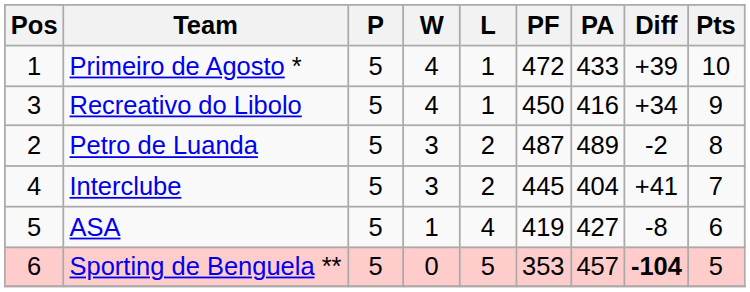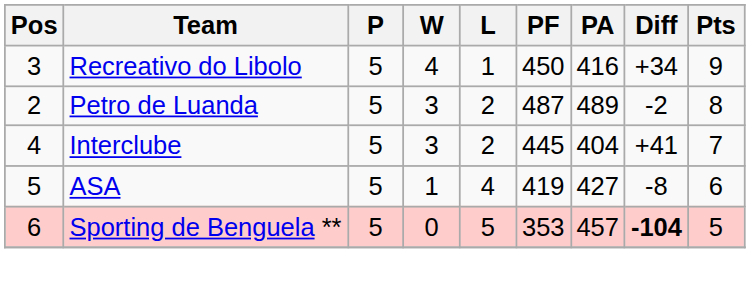 <table class="wikitable" style="text-align:center; font-size:90%">
 <tr>
 <th width=25>Pos</th>
 <th>Team</th>
 <th width=25>P</th>
 <th width=25>W</th>
 <th width=25>L</th>
 <th>PF</th>
 <th>PA</th>
 <th>Diff</th>
 <th width=25>Pts</th>
-</tr>
-<tr>
-<td>1</td>
-<td align=left><a href='#'>Primeiro de Agosto</a> *</td>
-<td>5</td>
-<td>4</td>
-<td>1</td>
-<td>472</td>
-<td>433</td>
-<td>+39</td>
-<td>10</td>
 </tr>
 <tr>
 <td>3</td>
 <td align=left><a href='#'>Recreativo do Libolo</a></td>
 <td>5</td>
 <td>4</td>
 <td>1</td>
 <td>450</td>
 <td>416</td>
 <td>+34</td>
 <td>9</td>
 </tr>
 <tr>
 <td>2</td>
 <td align=left><a href='#'>Petro de Luanda</a></td>
 <td>5</td>
 <td>3</td>
 <td>2</td>
 <td>487</td>
 <td>489</td>
 <td>-2</td>
 <td>8</td>
 </tr>
 <tr>
 <td>4</td>
 <td align=left><a href='#'>Interclube</a></td>
 <td>5</td>
 <td>3</td>
 <td>2</td>
 <td>445</td>
 <td>404</td>
 <td>+41</td>
 <td>7</td>
 </tr>
 <tr>
 <td>5</td>
 <td align=left><a href='#'>ASA</a></td>
 <td>5</td>
 <td>1</td>
 <td>4</td>
 <td>419</td>
 <td>427</td>
 <td>-8</td>
 <td>6</td>
 </tr>
 <tr bgcolor="#ffcccc">
 <td>6</td>
 <td align=left><a href='#'>Sporting de Benguela</a> **</td>
 <td>5</td>
 <td>0</td>
 <td>5</td>
 <td>353</td>
 <td>457</td>
 <td><strong>-104</strong></td>
 <td>5</td>
 </tr>
 <tr>
 </tr>
 </table>
